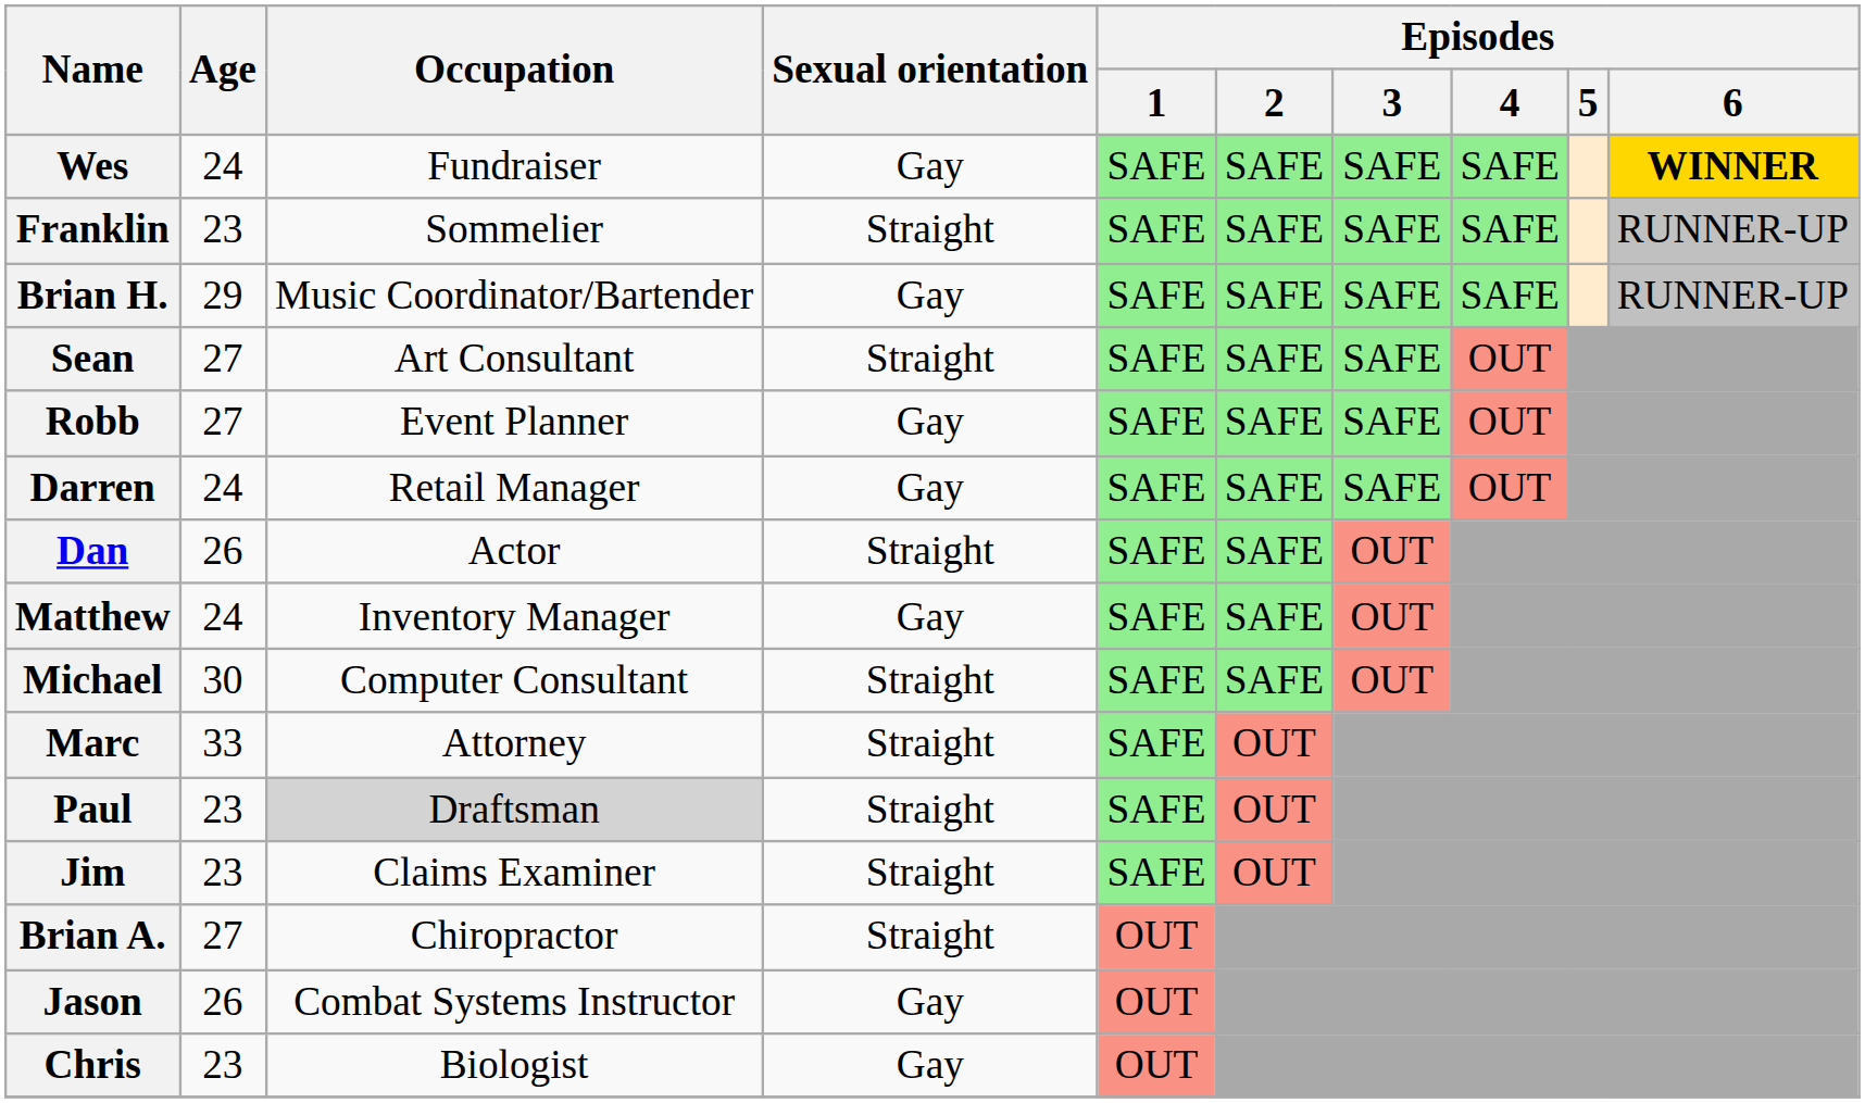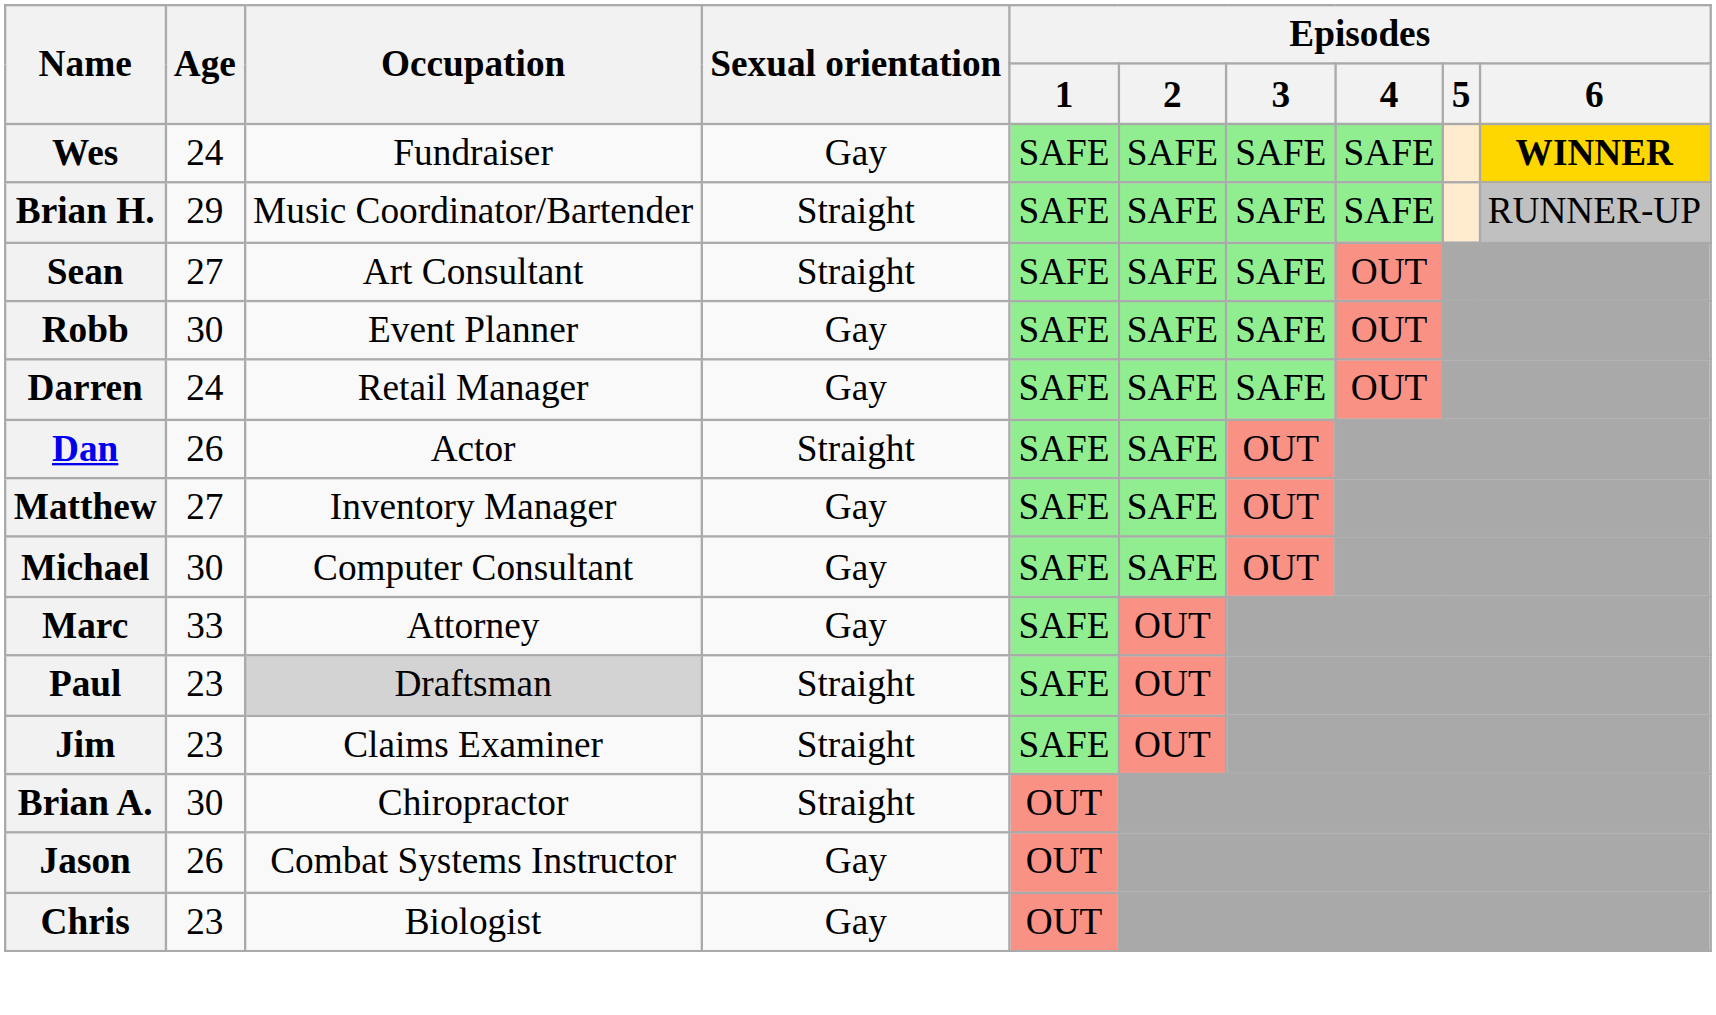 <table class="wikitable nowrap" style="text-align:center; ">
 <tr>
 <th rowspan=2>Name</th>
 <th rowspan=2>Age</th>
 <th rowspan=2>Occupation</th>
 <th rowspan=2>Sexual orientation</th>
 <th colspan="6">Episodes</th>
 </tr>
 <tr>
 <th>1</th>
 <th>2</th>
 <th>3</th>
 <th>4</th>
 <th>5</th>
 <th>6</th>
 </tr>
 <tr>
 <th>Wes</th>
 <td>24</td>
 <td>Fundraiser</td>
 <td>Gay</td>
 <td bgcolor="lightgreen">SAFE</td>
 <td bgcolor="lightgreen">SAFE</td>
 <td bgcolor="lightgreen">SAFE</td>
 <td bgcolor="lightgreen">SAFE</td>
 <td bgcolor="#FFEBCD"></td>
 <td bgcolor=gold><strong>WINNER</strong></td>
 </tr>
 <tr>
-<th>Franklin</th>
-<td>23</td>
-<td>Sommelier</td>
-<td>Straight</td>
-<td bgcolor="lightgreen">SAFE</td>
-<td bgcolor="lightgreen">SAFE</td>
-<td bgcolor="lightgreen">SAFE</td>
-<td bgcolor="lightgreen">SAFE</td>
-<td bgcolor="#FFEBCD"></td>
-<td bgcolor=silver>RUNNER-UP</td>
-</tr>
-<tr>
 <th>Brian H.</th>
 <td>29</td>
 <td>Music Coordinator/Bartender</td>
-<td>Gay</td>
+<td>Straight</td>
 <td bgcolor="lightgreen">SAFE</td>
 <td bgcolor="lightgreen">SAFE</td>
 <td bgcolor="lightgreen">SAFE</td>
 <td bgcolor="lightgreen">SAFE</td>
 <td bgcolor="#FFEBCD"></td>
 <td bgcolor=silver>RUNNER-UP</td>
 </tr>
 <tr>
 <th>Sean</th>
 <td>27</td>
 <td>Art Consultant</td>
 <td>Straight</td>
 <td bgcolor=lightgreen>SAFE</td>
 <td bgcolor=lightgreen>SAFE</td>
 <td bgcolor=lightgreen>SAFE</td>
 <td bgcolor=#F99185>OUT</td>
 <td colspan="2" bgcolor="darkgrey"></td>
 </tr>
 <tr>
 <th>Robb</th>
-<td>27</td>
+<td>30</td>
 <td>Event Planner</td>
 <td>Gay</td>
 <td bgcolor=lightgreen>SAFE</td>
 <td bgcolor=lightgreen>SAFE</td>
 <td bgcolor=lightgreen>SAFE</td>
 <td bgcolor=#F99185>OUT</td>
 <td colspan="2" bgcolor="darkgrey"></td>
 </tr>
 <tr>
 <th>Darren</th>
 <td>24</td>
 <td>Retail Manager</td>
 <td>Gay</td>
 <td bgcolor=lightgreen>SAFE</td>
 <td bgcolor=lightgreen>SAFE</td>
 <td bgcolor=lightgreen>SAFE</td>
 <td bgcolor=#F99185>OUT</td>
 <td colspan="2" bgcolor="darkgrey"></td>
 </tr>
 <tr>
 <th><a href='#'>Dan</a></th>
 <td>26</td>
 <td>Actor</td>
 <td>Straight</td>
 <td bgcolor=lightgreen>SAFE</td>
 <td bgcolor=lightgreen>SAFE</td>
 <td bgcolor=#F99185>OUT</td>
 <td colspan="3" bgcolor="darkgrey"></td>
 </tr>
 <tr>
 <th>Matthew</th>
-<td>24</td>
+<td>27</td>
 <td>Inventory Manager</td>
 <td>Gay</td>
 <td bgcolor=lightgreen>SAFE</td>
 <td bgcolor=lightgreen>SAFE</td>
 <td bgcolor=#F99185>OUT</td>
 <td colspan="3" bgcolor="darkgrey"></td>
 </tr>
 <tr>
 <th>Michael</th>
 <td>30</td>
 <td>Computer Consultant</td>
-<td>Straight</td>
+<td>Gay</td>
 <td bgcolor=lightgreen>SAFE</td>
 <td bgcolor=lightgreen>SAFE</td>
 <td bgcolor=#F99185>OUT</td>
 <td colspan="3" bgcolor="darkgrey"></td>
 </tr>
 <tr>
 <th>Marc</th>
 <td>33</td>
 <td>Attorney</td>
-<td>Straight</td>
+<td>Gay</td>
 <td bgcolor=lightgreen>SAFE</td>
 <td bgcolor=#F99185>OUT</td>
 <td colspan="4" bgcolor="darkgrey"></td>
 </tr>
 <tr>
 <th>Paul</th>
 <td>23</td>
 <td style="background: lightgrey;">Draftsman</td>
 <td>Straight</td>
 <td bgcolor=lightgreen>SAFE</td>
 <td bgcolor=#F99185>OUT</td>
 <td colspan="4" bgcolor="darkgrey"></td>
 </tr>
 <tr>
 <th>Jim</th>
 <td>23</td>
 <td>Claims Examiner</td>
 <td>Straight</td>
 <td bgcolor=lightgreen>SAFE</td>
 <td bgcolor=#F99185>OUT</td>
 <td colspan="4" bgcolor="darkgrey"></td>
 </tr>
 <tr>
 <th>Brian A.</th>
-<td>27</td>
+<td>30</td>
 <td>Chiropractor</td>
 <td>Straight</td>
 <td bgcolor=#F99185>OUT</td>
 <td colspan="5" bgcolor="darkgrey"></td>
 </tr>
 <tr>
 <th>Jason</th>
 <td>26</td>
 <td>Combat Systems Instructor</td>
 <td>Gay</td>
 <td bgcolor=#F99185>OUT</td>
 <td colspan="5" bgcolor="darkgrey"></td>
 </tr>
 <tr>
 <th>Chris</th>
 <td>23</td>
 <td>Biologist</td>
 <td>Gay</td>
 <td bgcolor=#F99185>OUT</td>
 <td colspan="5" bgcolor="darkgrey"></td>
 </tr>
 <tr>
 </tr>
 </table>
